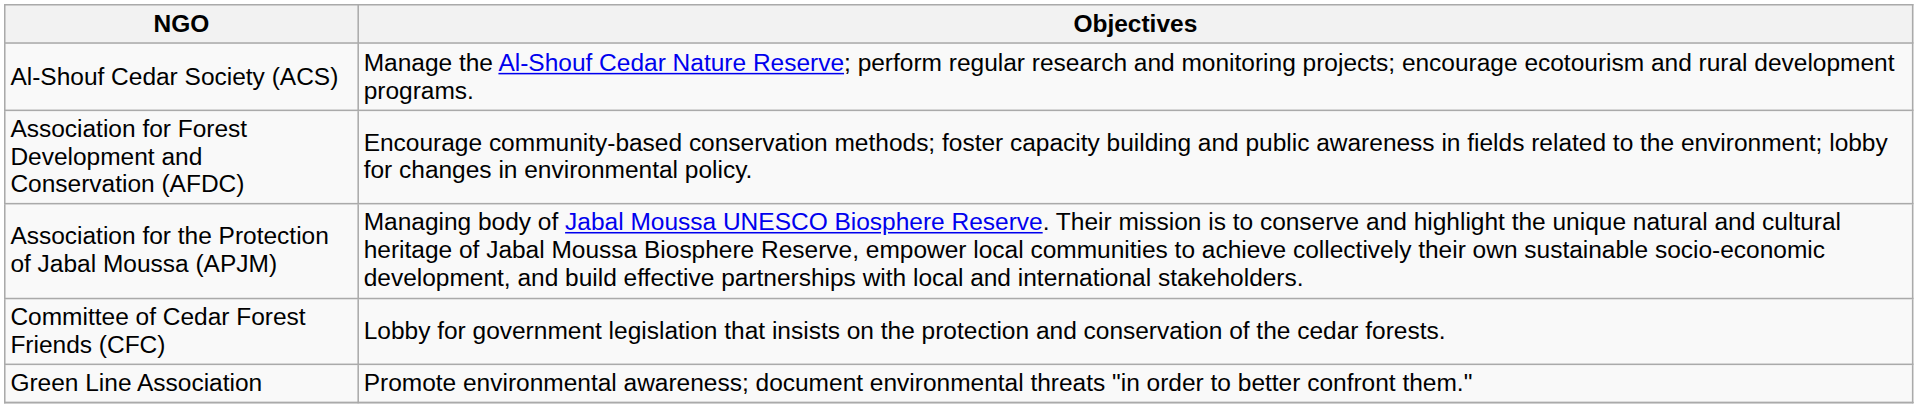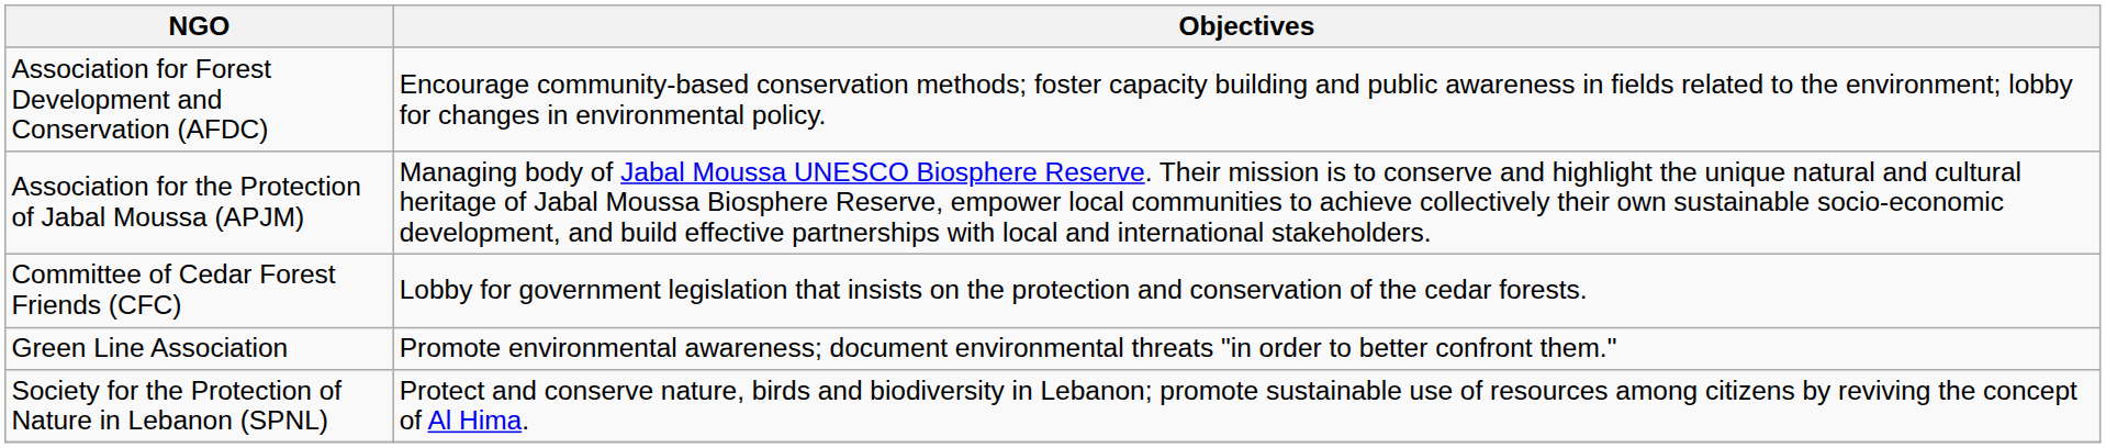 <table class="wikitable">
 <tr>
 <th>NGO</th>
 <th>Objectives</th>
-</tr>
-<tr>
-<td>Al-Shouf Cedar Society (ACS)</td>
-<td>Manage the <a href='#'>Al-Shouf Cedar Nature Reserve</a>; perform regular research and monitoring projects; encourage ecotourism and rural development programs.</td>
 </tr>
 <tr>
 <td>Association for Forest Development and Conservation (AFDC)</td>
 <td>Encourage community-based conservation methods; foster capacity building and public awareness in fields related to the environment; lobby for changes in environmental policy.</td>
 </tr>
 <tr>
 <td>Association for the Protection of Jabal Moussa (APJM)</td>
 <td>Managing body of <a href='#'>Jabal Moussa UNESCO Biosphere Reserve</a>. Their mission is to conserve and highlight the unique natural and cultural heritage of Jabal Moussa Biosphere Reserve, empower local communities to achieve collectively their own sustainable socio-economic development, and build effective partnerships with local and international stakeholders.</td>
 </tr>
 <tr>
 <td>Committee of Cedar Forest Friends (CFC)</td>
 <td>Lobby for government legislation that insists on the protection and conservation of the cedar forests.</td>
 </tr>
 <tr>
 <td>Green Line Association</td>
 <td>Promote environmental awareness; document environmental threats "in order to better confront them."</td>
 </tr>
 <tr>
+<td>Society for the Protection of Nature in Lebanon (SPNL)</td>
+<td>Protect and conserve nature, birds and biodiversity in Lebanon; promote sustainable use of resources among citizens by reviving the concept of <a href='#'>Al Hima</a>.</td>
+</tr>
+<tr>
 </tr>
 </table>
